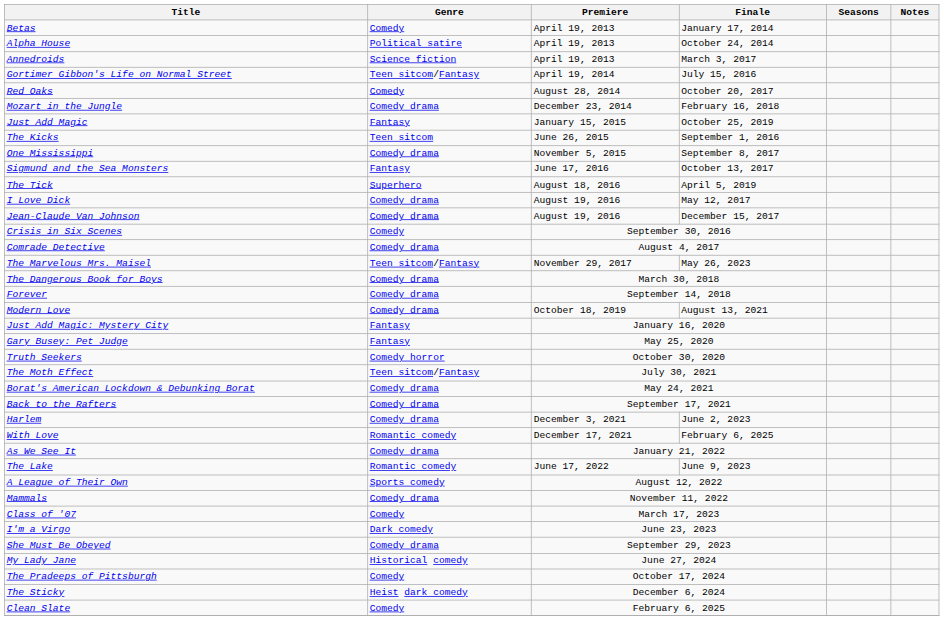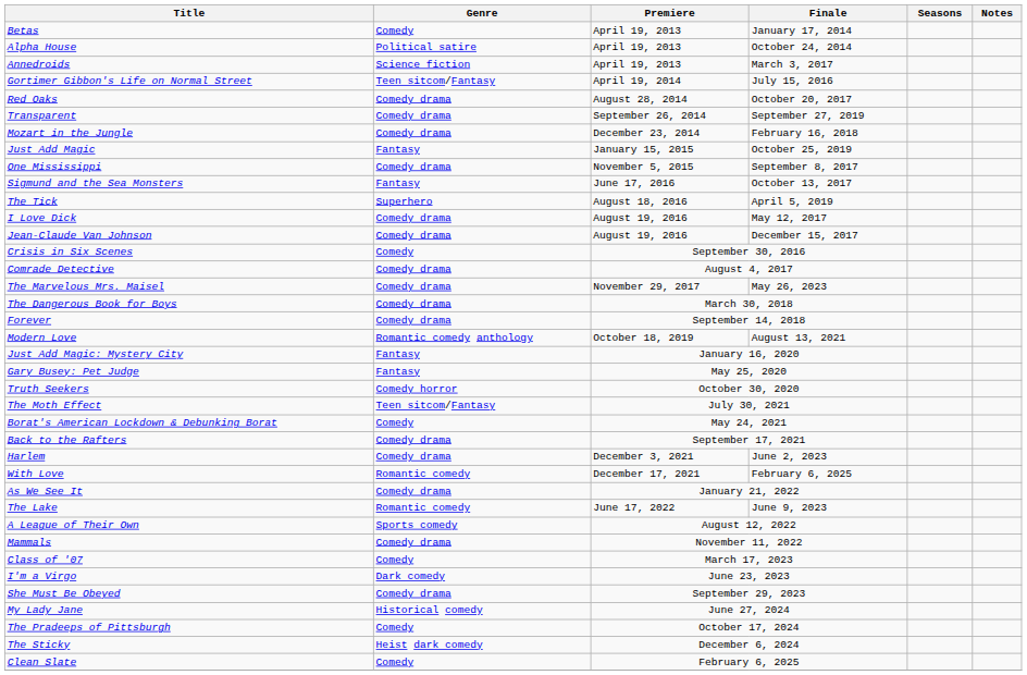 <table class="wikitable sortable" style="width:100%;">
 <tr>
 <th>Title</th>
 <th>Genre</th>
 <th>Premiere</th>
 <th>Finale</th>
 <th>Seasons</th>
 <th>Notes</th>
 </tr>
 <tr>
 <td><em><a href='#'>Betas</a></em></td>
 <td><a href='#'>Comedy</a></td>
 <td>April 19, 2013</td>
 <td>January 17, 2014</td>
 <td></td>
 <td></td>
 </tr>
 <tr>
 <td><em><a href='#'>Alpha House</a></em></td>
 <td><a href='#'>Political satire</a></td>
 <td>April 19, 2013</td>
 <td>October 24, 2014</td>
 <td></td>
 <td></td>
 </tr>
 <tr>
 <td><em><a href='#'>Annedroids</a></em></td>
 <td><a href='#'>Science fiction</a></td>
 <td>April 19, 2013</td>
 <td>March 3, 2017</td>
 <td></td>
 <td></td>
 </tr>
 <tr>
 <td><em><a href='#'>Gortimer Gibbon's Life on Normal Street</a></em></td>
 <td><a href='#'>Teen sitcom</a>/<a href='#'>Fantasy</a></td>
 <td>April 19, 2014</td>
 <td>July 15, 2016</td>
 <td></td>
 <td></td>
 </tr>
 <tr>
 <td><em><a href='#'>Red Oaks</a></em></td>
-<td><a href='#'>Comedy</a></td>
+<td><a href='#'>Comedy drama</a></td>
 <td>August 28, 2014</td>
 <td>October 20, 2017</td>
+<td></td>
+<td></td>
+</tr>
+<tr>
+<td><em><a href='#'>Transparent</a></em></td>
+<td><a href='#'>Comedy drama</a></td>
+<td>September 26, 2014</td>
+<td>September 27, 2019</td>
 <td></td>
 <td></td>
 </tr>
 <tr>
 <td><em><a href='#'>Mozart in the Jungle</a></em></td>
 <td><a href='#'>Comedy drama</a></td>
 <td>December 23, 2014</td>
 <td>February 16, 2018</td>
 <td></td>
 <td></td>
 </tr>
 <tr>
 <td><em><a href='#'>Just Add Magic</a></em></td>
 <td><a href='#'>Fantasy</a></td>
 <td>January 15, 2015</td>
 <td>October 25, 2019</td>
-<td></td>
-<td></td>
-</tr>
-<tr>
-<td><em><a href='#'>The Kicks</a></em></td>
-<td><a href='#'>Teen sitcom</a></td>
-<td>June 26, 2015</td>
-<td>September 1, 2016</td>
 <td></td>
 <td></td>
 </tr>
 <tr>
 <td><em><a href='#'>One Mississippi</a></em></td>
 <td><a href='#'>Comedy drama</a></td>
 <td>November 5, 2015</td>
 <td>September 8, 2017</td>
 <td></td>
 <td></td>
 </tr>
 <tr>
 <td><em><a href='#'>Sigmund and the Sea Monsters</a></em></td>
 <td><a href='#'>Fantasy</a></td>
 <td>June 17, 2016</td>
 <td>October 13, 2017</td>
 <td></td>
 <td></td>
 </tr>
 <tr>
 <td><em><a href='#'>The Tick</a></em></td>
 <td><a href='#'>Superhero</a></td>
 <td>August 18, 2016</td>
 <td>April 5, 2019</td>
 <td></td>
 <td></td>
 </tr>
 <tr>
 <td><em><a href='#'>I Love Dick</a></em></td>
 <td><a href='#'>Comedy drama</a></td>
 <td>August 19, 2016</td>
 <td>May 12, 2017</td>
 <td></td>
 <td></td>
 </tr>
 <tr>
 <td><em><a href='#'>Jean-Claude Van Johnson</a></em></td>
 <td><a href='#'>Comedy drama</a></td>
 <td>August 19, 2016</td>
 <td>December 15, 2017</td>
 <td></td>
 <td></td>
 </tr>
 <tr>
 <td><em><a href='#'>Crisis in Six Scenes</a></em></td>
 <td><a href='#'>Comedy</a></td>
 <td colspan="2" style="text-align:center">September 30, 2016</td>
 <td></td>
 <td></td>
 </tr>
 <tr>
 <td><em><a href='#'>Comrade Detective</a></em></td>
 <td><a href='#'>Comedy drama</a></td>
 <td colspan="2" style="text-align:center">August 4, 2017</td>
 <td></td>
 <td></td>
 </tr>
 <tr>
 <td><em><a href='#'>The Marvelous Mrs. Maisel</a></em></td>
-<td><a href='#'>Teen sitcom</a>/<a href='#'>Fantasy</a></td>
+<td><a href='#'>Comedy drama</a></td>
 <td>November 29, 2017</td>
 <td>May 26, 2023</td>
 <td></td>
 <td></td>
 </tr>
 <tr>
 <td><em><a href='#'>The Dangerous Book for Boys</a></em></td>
 <td><a href='#'>Comedy drama</a></td>
 <td colspan="2" style="text-align:center">March 30, 2018</td>
 <td></td>
 <td></td>
 </tr>
 <tr>
 <td><em><a href='#'>Forever</a></em></td>
 <td><a href='#'>Comedy drama</a></td>
 <td colspan="2" style="text-align:center">September 14, 2018</td>
 <td></td>
 <td></td>
 </tr>
 <tr>
 <td><em><a href='#'>Modern Love</a></em></td>
-<td><a href='#'>Comedy drama</a></td>
+<td><a href='#'>Romantic comedy</a> <a href='#'>anthology</a></td>
 <td>October 18, 2019</td>
 <td>August 13, 2021</td>
 <td></td>
 <td></td>
 </tr>
 <tr>
 <td><em><a href='#'>Just Add Magic: Mystery City</a></em></td>
 <td><a href='#'>Fantasy</a></td>
 <td colspan="2" style="text-align:center">January 16, 2020</td>
 <td></td>
 <td></td>
 </tr>
 <tr>
 <td><em><a href='#'>Gary Busey: Pet Judge</a></em></td>
 <td><a href='#'>Fantasy</a></td>
 <td colspan="2" style="text-align:center">May 25, 2020</td>
 <td></td>
 <td></td>
 </tr>
 <tr>
 <td><em><a href='#'>Truth Seekers</a></em></td>
 <td><a href='#'>Comedy horror</a></td>
 <td colspan="2" style="text-align:center">October 30, 2020</td>
 <td></td>
 <td></td>
 </tr>
 <tr>
 <td><em><a href='#'>The Moth Effect</a></em></td>
 <td><a href='#'>Teen sitcom</a>/<a href='#'>Fantasy</a></td>
 <td colspan="2" style="text-align:center">July 30, 2021</td>
 <td></td>
 <td></td>
 </tr>
 <tr>
 <td><em><a href='#'>Borat's American Lockdown & Debunking Borat</a></em></td>
-<td><a href='#'>Comedy drama</a></td>
+<td><a href='#'>Comedy</a></td>
 <td colspan="2" style="text-align:center">May 24, 2021</td>
 <td></td>
 <td></td>
 </tr>
 <tr>
 <td><em><a href='#'>Back to the Rafters</a></em></td>
 <td><a href='#'>Comedy drama</a></td>
 <td colspan="2" style="text-align:center">September 17, 2021</td>
 <td></td>
 <td></td>
 </tr>
 <tr>
 <td><em><a href='#'>Harlem</a></em></td>
 <td><a href='#'>Comedy drama</a></td>
 <td>December 3, 2021</td>
 <td>June 2, 2023</td>
 <td></td>
 <td></td>
 </tr>
 <tr>
 <td><em><a href='#'>With Love</a></em></td>
 <td><a href='#'>Romantic comedy</a></td>
 <td>December 17, 2021</td>
 <td>February 6, 2025</td>
 <td></td>
 <td></td>
 </tr>
 <tr>
 <td><em><a href='#'>As We See It</a></em></td>
 <td><a href='#'>Comedy drama</a></td>
 <td colspan="2" style="text-align:center">January 21, 2022</td>
 <td></td>
 <td></td>
 </tr>
 <tr>
 <td><em><a href='#'>The Lake</a></em></td>
 <td><a href='#'>Romantic comedy</a></td>
 <td>June 17, 2022</td>
 <td>June 9, 2023</td>
 <td></td>
 <td></td>
 </tr>
 <tr>
 <td><em><a href='#'>A League of Their Own</a></em></td>
 <td><a href='#'>Sports comedy</a></td>
 <td colspan="2" style="text-align:center">August 12, 2022</td>
 <td></td>
 <td></td>
 </tr>
 <tr>
 <td><em><a href='#'>Mammals</a></em></td>
 <td><a href='#'>Comedy drama</a></td>
 <td colspan="2" style="text-align:center">November 11, 2022</td>
 <td></td>
 <td></td>
 </tr>
 <tr>
 <td><em><a href='#'>Class of '07</a></em></td>
 <td><a href='#'>Comedy</a></td>
 <td colspan="2" style="text-align:center">March 17, 2023</td>
 <td></td>
 <td></td>
 </tr>
 <tr>
 <td><em><a href='#'>I'm a Virgo</a></em></td>
 <td><a href='#'>Dark comedy</a></td>
 <td colspan="2" style="text-align:center">June 23, 2023</td>
 <td></td>
 <td></td>
 </tr>
 <tr>
 <td><em><a href='#'>She Must Be Obeyed</a></em></td>
 <td><a href='#'>Comedy drama</a></td>
 <td colspan="2" style="text-align:center">September 29, 2023</td>
 <td></td>
 <td></td>
 </tr>
 <tr>
 <td><em><a href='#'>My Lady Jane</a></em></td>
 <td><a href='#'>Historical</a> <a href='#'>comedy</a></td>
 <td colspan="2" style="text-align:center">June 27, 2024</td>
 <td></td>
 <td></td>
 </tr>
 <tr>
 <td><em><a href='#'>The Pradeeps of Pittsburgh</a></em></td>
 <td><a href='#'>Comedy</a></td>
 <td colspan="2" style="text-align:center">October 17, 2024</td>
 <td></td>
 <td></td>
 </tr>
 <tr>
 <td><em><a href='#'>The Sticky</a></em></td>
 <td><a href='#'>Heist</a> <a href='#'>dark comedy</a></td>
 <td colspan="2" style="text-align:center">December 6, 2024</td>
 <td></td>
 <td></td>
 </tr>
 <tr>
 <td><em><a href='#'>Clean Slate</a></em></td>
 <td><a href='#'>Comedy</a></td>
 <td colspan="2" style="text-align:center">February 6, 2025</td>
 <td></td>
 <td></td>
 </tr>
 <tr>
 </tr>
 </table>
